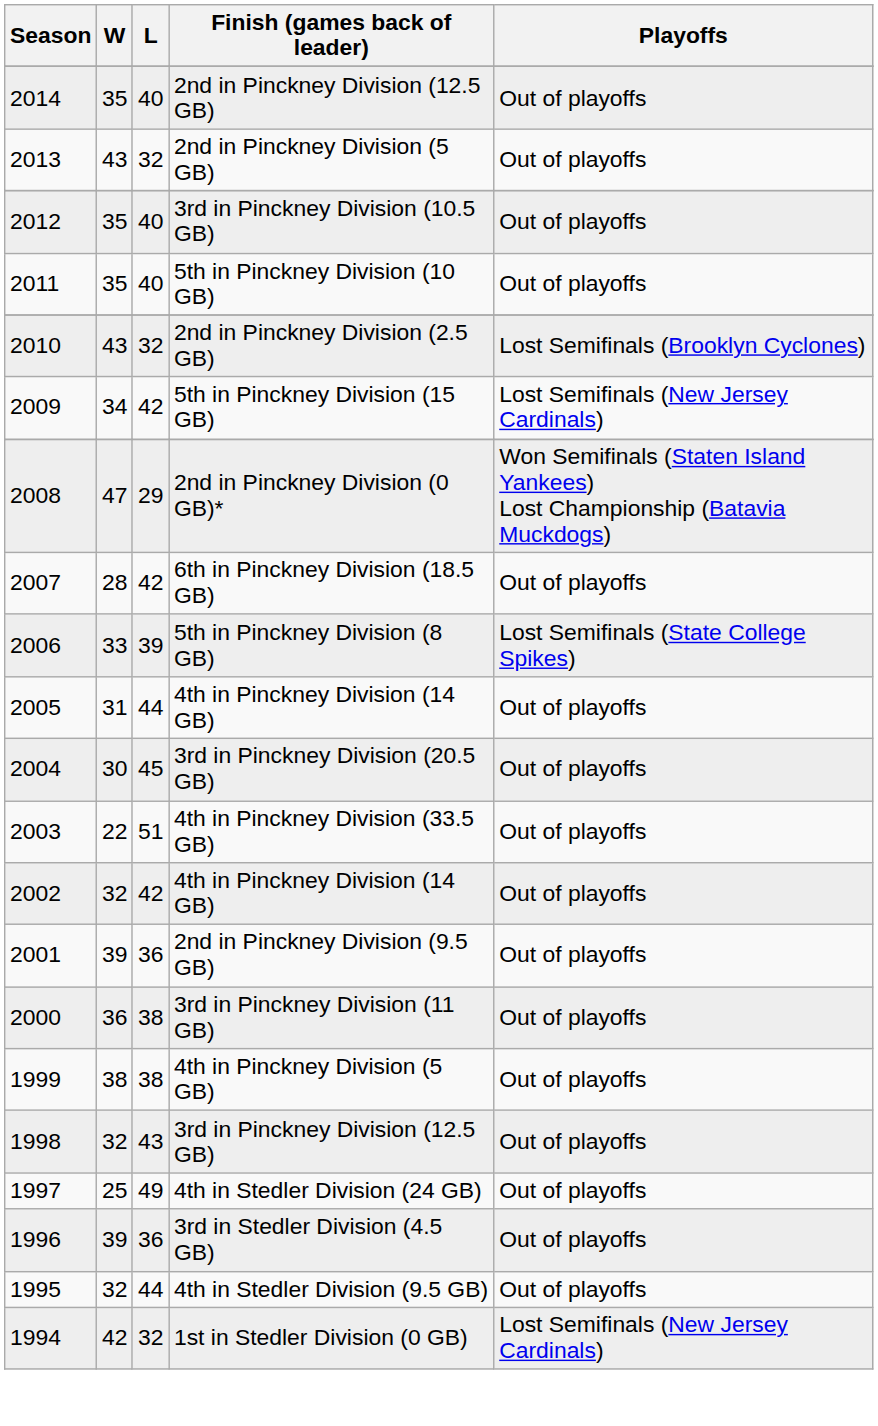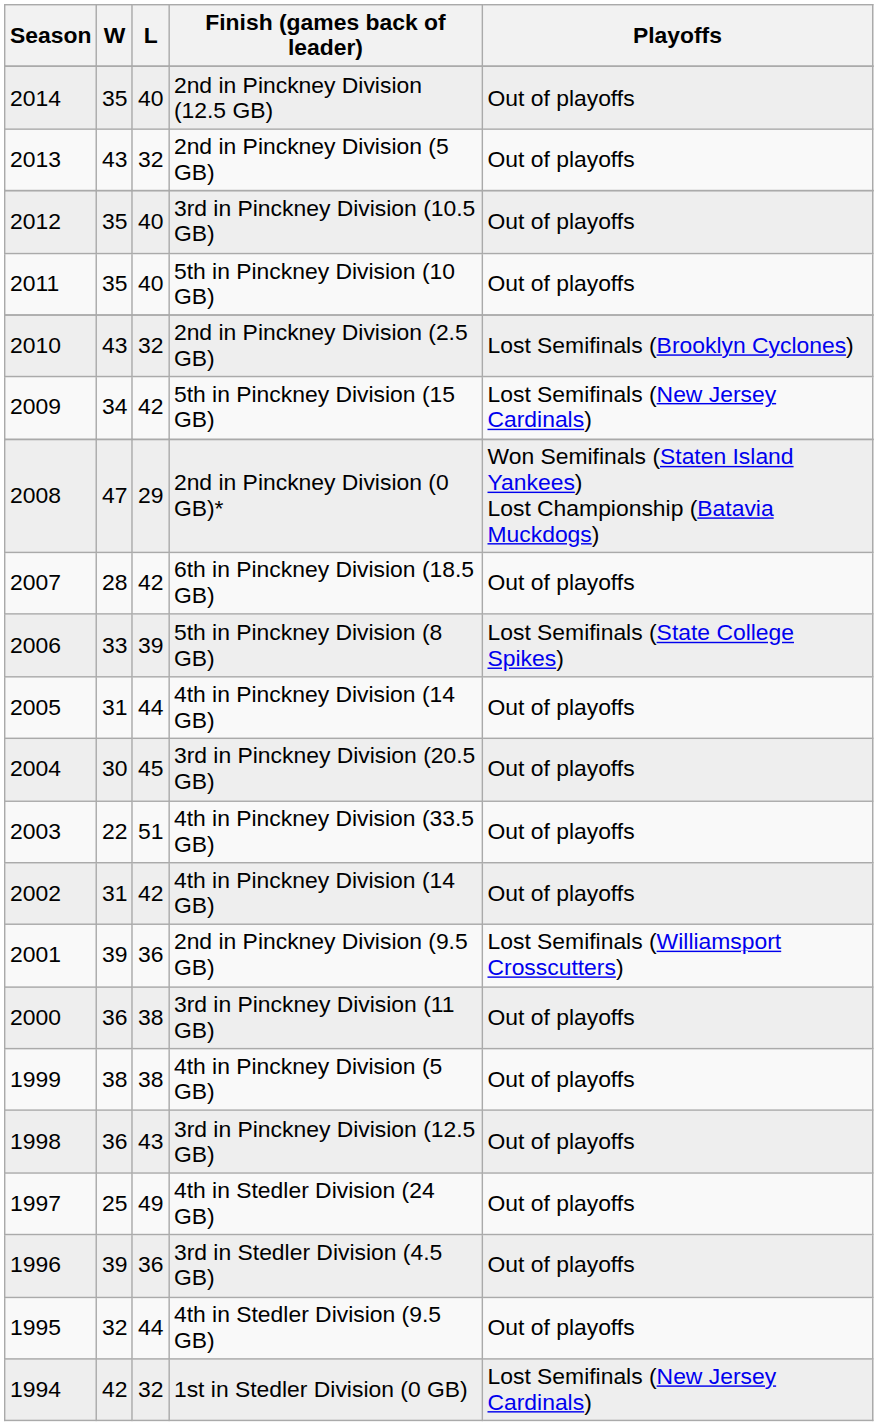 <table class=wikitable>
 <tr>
 <th>Season</th>
 <th>W</th>
 <th>L</th>
 <th>Finish (games back of leader)</th>
 <th>Playoffs</th>
 </tr>
 <tr>
 </tr>
 <tr style="background:#eee;">
 <td>2014</td>
 <td>35</td>
 <td>40</td>
 <td>2nd in Pinckney Division (12.5 GB)</td>
 <td>Out of playoffs</td>
 </tr>
 <tr>
 <td>2013</td>
 <td>43</td>
 <td>32</td>
 <td>2nd in Pinckney Division (5 GB)</td>
 <td>Out of playoffs</td>
 </tr>
 <tr>
 </tr>
 <tr style="background:#eee;">
 <td>2012</td>
 <td>35</td>
 <td>40</td>
 <td>3rd in Pinckney Division (10.5 GB)</td>
 <td>Out of playoffs</td>
 </tr>
 <tr>
 <td>2011</td>
 <td>35</td>
 <td>40</td>
 <td>5th in Pinckney Division (10 GB)</td>
 <td>Out of playoffs</td>
 </tr>
 <tr>
 </tr>
 <tr style="background:#eee;">
 <td>2010</td>
 <td>43</td>
 <td>32</td>
 <td>2nd in Pinckney Division (2.5 GB)</td>
 <td>Lost Semifinals (<a href='#'>Brooklyn Cyclones</a>)</td>
 </tr>
 <tr>
 <td>2009</td>
 <td>34</td>
 <td>42</td>
 <td>5th in Pinckney Division (15 GB)</td>
 <td>Lost Semifinals (<a href='#'>New Jersey Cardinals</a>)</td>
 </tr>
 <tr>
 </tr>
 <tr style="background:#eee;">
 <td>2008</td>
 <td>47</td>
 <td>29</td>
 <td>2nd in Pinckney Division (0 GB)*</td>
 <td>Won Semifinals (<a href='#'>Staten Island Yankees</a>)<br>Lost Championship (<a href='#'>Batavia Muckdogs</a>)</td>
 </tr>
 <tr>
 <td>2007</td>
 <td>28</td>
 <td>42</td>
 <td>6th in Pinckney Division (18.5 GB)</td>
 <td>Out of playoffs</td>
 </tr>
 <tr style="background:#eee;">
 <td>2006</td>
 <td>33</td>
 <td>39</td>
 <td>5th in Pinckney Division (8 GB)</td>
 <td>Lost Semifinals (<a href='#'>State College Spikes</a>)</td>
 </tr>
 <tr>
 <td>2005</td>
 <td>31</td>
 <td>44</td>
 <td>4th in Pinckney Division (14 GB)</td>
 <td>Out of playoffs</td>
 </tr>
 <tr style="background:#eee;">
 <td>2004</td>
 <td>30</td>
 <td>45</td>
 <td>3rd in Pinckney Division (20.5 GB)</td>
 <td>Out of playoffs</td>
 </tr>
 <tr>
 <td>2003</td>
 <td>22</td>
 <td>51</td>
 <td>4th in Pinckney Division (33.5 GB)</td>
 <td>Out of playoffs</td>
 </tr>
 <tr style="background:#eee;">
 <td>2002</td>
-<td>32</td>
+<td>31</td>
 <td>42</td>
 <td>4th in Pinckney Division (14 GB)</td>
 <td>Out of playoffs</td>
 </tr>
 <tr>
 <td>2001</td>
 <td>39</td>
 <td>36</td>
 <td>2nd in Pinckney Division (9.5 GB)</td>
-<td>Out of playoffs</td>
+<td>Lost Semifinals (<a href='#'>Williamsport Crosscutters</a>)</td>
 </tr>
 <tr style="background:#eee;">
 <td>2000</td>
 <td>36</td>
 <td>38</td>
 <td>3rd in Pinckney Division (11 GB)</td>
 <td>Out of playoffs</td>
 </tr>
 <tr>
 <td>1999</td>
 <td>38</td>
 <td>38</td>
 <td>4th in Pinckney Division (5 GB)</td>
 <td>Out of playoffs</td>
 </tr>
 <tr style="background:#eee;">
 <td>1998</td>
-<td>32</td>
+<td>36</td>
 <td>43</td>
 <td>3rd in Pinckney Division (12.5 GB)</td>
 <td>Out of playoffs</td>
 </tr>
 <tr>
 <td>1997</td>
 <td>25</td>
 <td>49</td>
 <td>4th in Stedler Division (24 GB)</td>
 <td>Out of playoffs</td>
 </tr>
 <tr style="background:#eee;">
 <td>1996</td>
 <td>39</td>
 <td>36</td>
 <td>3rd in Stedler Division (4.5 GB)</td>
 <td>Out of playoffs</td>
 </tr>
 <tr>
 <td>1995</td>
 <td>32</td>
 <td>44</td>
 <td>4th in Stedler Division (9.5 GB)</td>
 <td>Out of playoffs</td>
 </tr>
 <tr style="background:#eee;">
 <td>1994</td>
 <td>42</td>
 <td>32</td>
 <td>1st in Stedler Division (0 GB)</td>
 <td>Lost Semifinals (<a href='#'>New Jersey Cardinals</a>)</td>
 </tr>
 </table>
